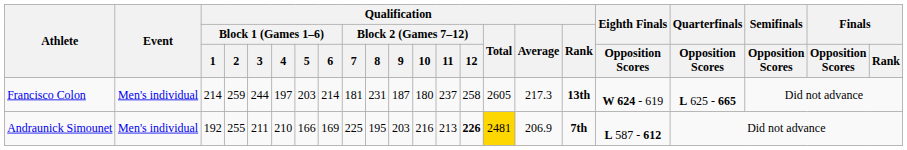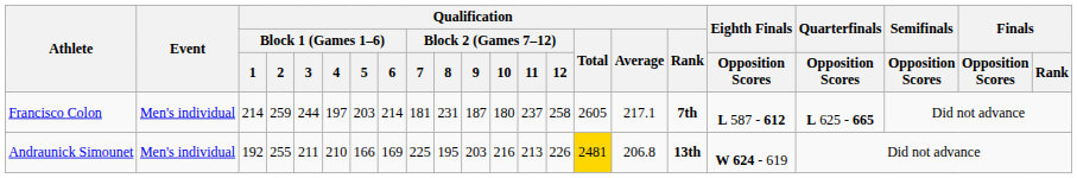 <table class="wikitable" border="1" style="font-size:90%">
 <tr>
 <th rowspan=3>Athlete</th>
 <th rowspan=3>Event</th>
 <th colspan=15>Qualification</th>
 <th rowspan=2>Eighth Finals</th>
 <th rowspan=2>Quarterfinals</th>
 <th rowspan=2>Semifinals</th>
 <th rowspan=2 colspan=2>Finals</th>
 </tr>
 <tr>
 <th colspan=6>Block 1 (Games 1–6)</th>
 <th colspan=6>Block 2 (Games 7–12)</th>
 <th rowspan=2>Total</th>
 <th rowspan=2>Average</th>
 <th rowspan=2>Rank</th>
 </tr>
 <tr>
 <th>1</th>
 <th>2</th>
 <th>3</th>
 <th>4</th>
 <th>5</th>
 <th>6</th>
 <th>7</th>
 <th>8</th>
 <th>9</th>
 <th>10</th>
 <th>11</th>
 <th>12</th>
 <th>Opposition<br>Scores</th>
 <th>Opposition<br>Scores</th>
 <th>Opposition<br>Scores</th>
 <th>Opposition<br>Scores</th>
 <th>Rank</th>
 </tr>
 <tr>
 <td><a href='#'>Francisco Colon</a></td>
 <td><a href='#'>Men's individual</a><br></td>
 <td align=center>214</td>
 <td align=center>259</td>
 <td align=center>244</td>
 <td align=center>197</td>
 <td align=center>203</td>
 <td align=center>214</td>
 <td align=center>181</td>
 <td align=center>231</td>
 <td align=center>187</td>
 <td align=center>180</td>
 <td align=center>237</td>
 <td align=center>258</td>
 <td align=center>2605</td>
-<td align=center>217.3</td>
-<td align=center><strong>13th</strong></td>
-<td align=center><br><strong>W</strong> <strong>624</strong> - 619</td>
+<td align=center>217.1</td>
+<td align=center><strong>7th</strong></td>
+<td align=center><br><strong>L</strong> 587 - <strong>612</strong></td>
 <td align=center><br><strong>L</strong> 625 - <strong>665</strong></td>
 <td align=center colspan="7">Did not advance</td>
 </tr>
 <tr>
 <td><a href='#'>Andraunick Simounet</a></td>
 <td><a href='#'>Men's individual</a><br></td>
 <td align=center>192</td>
 <td align=center>255</td>
 <td align=center>211</td>
 <td align=center>210</td>
 <td align=center>166</td>
 <td align=center>169</td>
 <td align=center>225</td>
 <td align=center>195</td>
 <td align=center>203</td>
 <td align=center>216</td>
 <td align=center>213</td>
-<td align=center><strong>226</strong></td>
+<td align=center>226</td>
 <td align=center style="background: gold;">2481</td>
-<td align=center>206.9</td>
-<td align=center><strong>7th</strong></td>
-<td align=center><br><strong>L</strong> 587 - <strong>612</strong></td>
+<td align=center>206.8</td>
+<td align=center><strong>13th</strong></td>
+<td align=center><br><strong>W</strong> <strong>624</strong> - 619</td>
 <td align=center colspan="7">Did not advance</td>
 </tr>
 </table>
